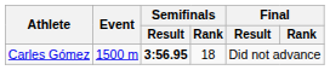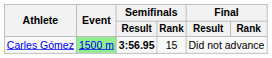 <table class="wikitable" style="font-size:90%">
 <tr>
 <th rowspan="2">Athlete</th>
 <th rowspan="2">Event</th>
 <th colspan="2">Semifinals</th>
 <th colspan="2">Final</th>
 </tr>
 <tr style="font-size:95%">
 <th>Result</th>
 <th>Rank</th>
 <th>Result</th>
 <th>Rank</th>
 </tr>
 <tr align=center>
 <td align=left><a href='#'>Carles Gómez</a></td>
-<td align=left><a href='#'>1500 m</a></td>
+<td align=left style="background: lightgreen;"><a href='#'>1500 m</a></td>
 <td><strong>3:56.95</strong></td>
-<td>18</td>
+<td>15</td>
 <td colspan=2>Did not advance</td>
 </tr>
 </table>
